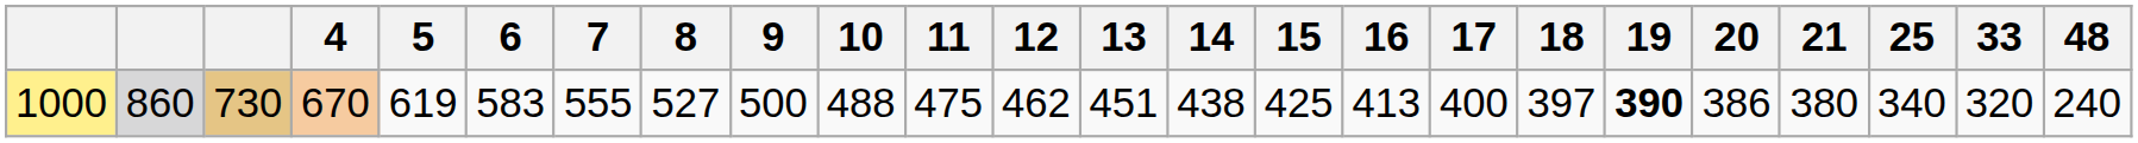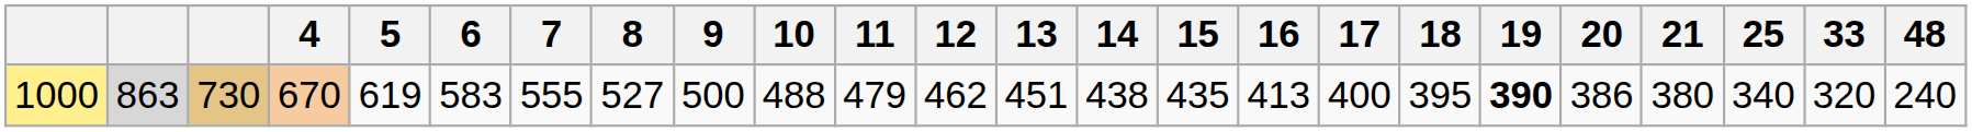 <table class=wikitable>
 <tr>
 <th></th>
 <th></th>
 <th></th>
 <th>4</th>
 <th>5</th>
 <th>6</th>
 <th>7</th>
 <th>8</th>
 <th>9</th>
 <th>10</th>
 <th>11</th>
 <th>12</th>
 <th>13</th>
 <th>14</th>
 <th>15</th>
 <th>16</th>
 <th>17</th>
 <th>18</th>
 <th>19</th>
 <th>20</th>
 <th>21</th>
 <th>25</th>
 <th>33</th>
 <th>48</th>
 </tr>
 <tr>
 <td style="background-color:#FFF08D;">1000</td>
-<td style="background-color:#D7D7D8;">860</td>
+<td style="background-color:#D7D7D8;">863</td>
 <td style="background-color:#E5C585;">730</td>
 <td style="background-color:#F6CBA0;">670</td>
 <td>619</td>
 <td>583</td>
 <td>555</td>
 <td>527</td>
 <td>500</td>
 <td>488</td>
-<td>475</td>
+<td>479</td>
 <td>462</td>
 <td>451</td>
 <td>438</td>
-<td>425</td>
+<td>435</td>
 <td>413</td>
 <td>400</td>
-<td>397</td>
+<td>395</td>
 <td><strong>390</strong></td>
 <td>386</td>
 <td>380</td>
 <td>340</td>
 <td>320</td>
 <td>240</td>
 </tr>
 </table>
